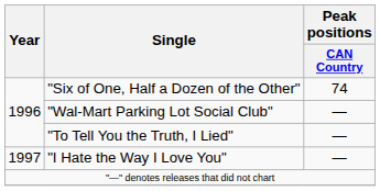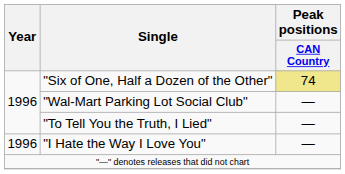 <table class="wikitable" style="text-align:center;">
 <tr>
 <th rowspan="2">Year</th>
 <th rowspan="2">Single</th>
 <th colspan="1">Peak positions</th>
 </tr>
 <tr style="font-size:smaller;">
 <th width="65"><a href='#'>CAN Country</a></th>
 </tr>
 <tr>
 <td rowspan="3">1996</td>
 <td align="left">"Six of One, Half a Dozen of the Other"</td>
-<td>74</td>
+<td style="background: khaki;">74</td>
 </tr>
 <tr>
 <td align="left">"Wal-Mart Parking Lot Social Club"</td>
 <td>—</td>
 </tr>
 <tr>
 <td align="left">"To Tell You the Truth, I Lied"</td>
 <td>—</td>
 </tr>
 <tr>
-<td>1997</td>
+<td>1996</td>
 <td align="left">"I Hate the Way I Love You"</td>
 <td>—</td>
 </tr>
 <tr>
 <td colspan="3" style="font-size:8pt">"—" denotes releases that did not chart</td>
 </tr>
 <tr>
 </tr>
 </table>
